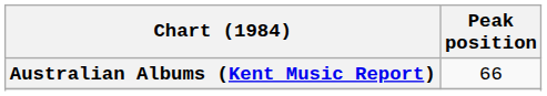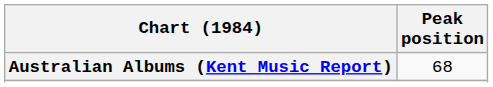 <table class="wikitable sortable plainrowheaders">
 <tr>
 <th scope="col">Chart (1984)</th>
 <th scope="col">Peak<br>position</th>
 </tr>
 <tr>
 <th scope="row">Australian Albums (<a href='#'>Kent Music Report</a>)</th>
-<td style="text-align:center;">66</td>
+<td style="text-align:center;">68</td>
 </tr>
 <tr>
 </tr>
 <tr>
 </tr>
 <tr>
 </tr>
 <tr>
 </tr>
 <tr>
 </tr>
 </table>
